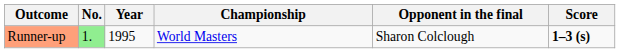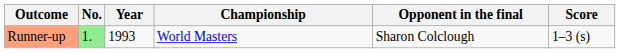 <table class="wikitable">
 <tr>
 <th width="80">Outcome</th>
 <th width="20">No.</th>
 <th width="50">Year</th>
 <th style="width:250px;">Championship</th>
 <th style="width:200px;">Opponent in the final</th>
 <th width="70">Score</th>
 </tr>
 <tr>
 <td style="background:#ffa07a;">Runner-up</td>
 <td style="background: lightgreen;">1.</td>
-<td>1995</td>
+<td>1993</td>
 <td><a href='#'>World Masters</a></td>
 <td> Sharon Colclough</td>
-<td><strong>1–3 (s)</strong></td>
+<td>1–3 (s)</td>
 </tr>
 </table>
